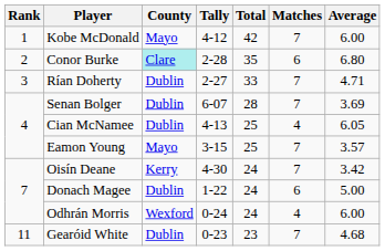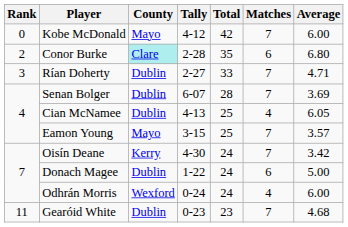 <table class="wikitable">
 <tr>
 <th>Rank</th>
 <th>Player</th>
 <th>County</th>
 <th>Tally</th>
 <th>Total</th>
 <th>Matches</th>
 <th>Average</th>
 </tr>
 <tr>
-<td rowspan=1 align=center>1</td>
+<td rowspan=1 align=center>0</td>
 <td>Kobe McDonald</td>
 <td><a href='#'>Mayo</a></td>
 <td align=center>4-12</td>
 <td align=center>42</td>
 <td align=center>7</td>
 <td align=center>6.00</td>
 </tr>
 <tr>
 <td rowspan=1 align=center>2</td>
 <td>Conor Burke</td>
 <td style="background: paleturquoise;"><a href='#'>Clare</a></td>
 <td align=center>2-28</td>
 <td align=center>35</td>
 <td align=center>6</td>
 <td align=center>6.80</td>
 </tr>
 <tr>
 <td rowspan=1 align=center>3</td>
 <td>Rían Doherty</td>
 <td><a href='#'>Dublin</a></td>
 <td align=center>2-27</td>
 <td align=center>33</td>
 <td align=center>7</td>
 <td align=center>4.71</td>
 </tr>
 <tr>
 <td rowspan=3 align=center>4</td>
 <td>Senan Bolger</td>
 <td><a href='#'>Dublin</a></td>
 <td align=center>6-07</td>
 <td align=center>28</td>
 <td align=center>7</td>
 <td align=center>3.69</td>
 </tr>
 <tr>
 <td>Cian McNamee</td>
 <td><a href='#'>Dublin</a></td>
 <td align=center>4-13</td>
 <td align=center>25</td>
 <td align=center>4</td>
 <td align=center>6.05</td>
 </tr>
 <tr>
 <td>Eamon Young</td>
 <td><a href='#'>Mayo</a></td>
 <td align=center>3-15</td>
 <td align=center>25</td>
 <td align=center>7</td>
 <td align=center>3.57</td>
 </tr>
 <tr>
 <td rowspan=3 align=center>7</td>
 <td>Oisín Deane</td>
 <td><a href='#'>Kerry</a></td>
 <td align=center>4-30</td>
 <td align=center>24</td>
 <td align=center>7</td>
 <td align=center>3.42</td>
 </tr>
 <tr>
 <td>Donach Magee</td>
 <td><a href='#'>Dublin</a></td>
 <td align=center>1-22</td>
 <td align=center>24</td>
 <td align=center>6</td>
 <td align=center>5.00</td>
 </tr>
 <tr>
 <td>Odhrán Morris</td>
 <td><a href='#'>Wexford</a></td>
 <td align=center>0-24</td>
 <td align=center>24</td>
 <td align=center>4</td>
 <td align=center>6.00</td>
 </tr>
 <tr>
 <td rowspan=1 align=center>11</td>
 <td>Gearóid White</td>
 <td><a href='#'>Dublin</a></td>
 <td align=center>0-23</td>
 <td align=center>23</td>
 <td align=center>7</td>
 <td align=center>4.68</td>
 </tr>
 </table>
